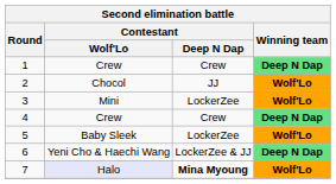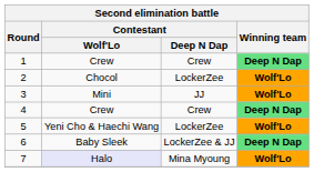 <table class="wikitable mw-collapsible mw-collapsed"  style="text-align:center; font-size:90%">
 <tr>
 <th colspan="4">Second elimination battle</th>
 </tr>
 <tr>
 <th rowspan="2">Round</th>
 <th colspan="2">Contestant</th>
 <th rowspan="2">Winning team</th>
 </tr>
 <tr>
 <th>Wolf'Lo</th>
 <th>Deep N Dap</th>
 </tr>
 <tr>
 <td>1</td>
 <td>Crew</td>
 <td>Crew</td>
 <td style="background:#64E082"><strong>Deep N Dap</strong></td>
 </tr>
 <tr>
 <td>2</td>
 <td>Chocol</td>
-<td>JJ</td>
+<td>LockerZee</td>
 <td style="background:orange"><strong>Wolf'Lo</strong></td>
 </tr>
 <tr>
 <td>3</td>
 <td>Mini</td>
-<td>LockerZee</td>
+<td>JJ</td>
 <td style="background:orange"><strong>Wolf'Lo</strong></td>
 </tr>
 <tr>
 <td>4</td>
 <td>Crew</td>
 <td>Crew</td>
 <td style="background:#64E082"><strong>Deep N Dap</strong></td>
 </tr>
 <tr>
 <td>5</td>
-<td>Baby Sleek</td>
+<td>Yeni Cho & Haechi Wang</td>
 <td>LockerZee</td>
 <td style="background:orange"><strong>Wolf'Lo</strong></td>
 </tr>
 <tr>
 <td>6</td>
-<td>Yeni Cho & Haechi Wang</td>
+<td>Baby Sleek</td>
 <td>LockerZee & JJ</td>
 <td style="background:#64E082"><strong>Deep N Dap</strong></td>
 </tr>
 <tr>
 <td>7</td>
 <td style="background: lavender;">Halo</td>
-<td><strong>Mina Myoung</strong></td>
+<td>Mina Myoung</td>
 <td style="background:orange"><strong>Wolf'Lo</strong></td>
 </tr>
 <tr>
 </tr>
 </table>
